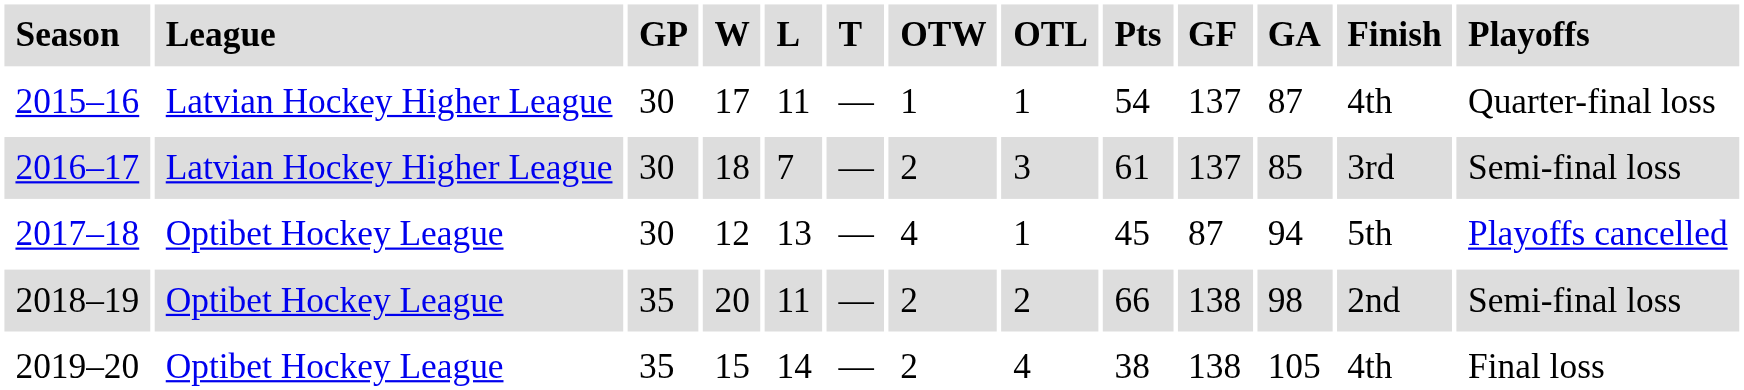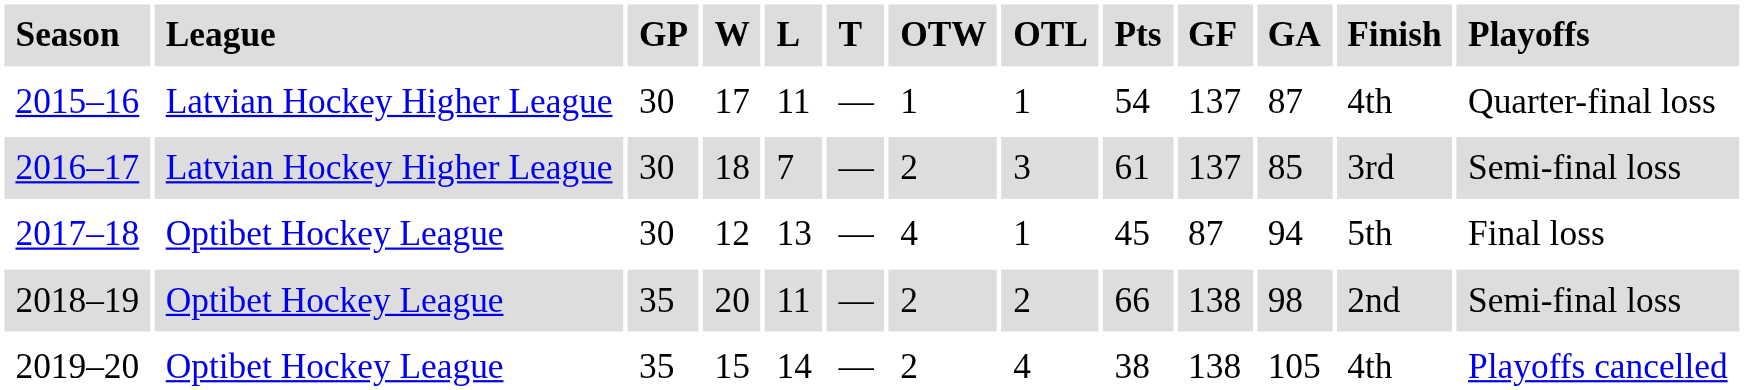 <table cellpadding=5>
 <tr bgcolor="#dddddd">
 <td><strong>Season</strong></td>
 <td><strong>League</strong></td>
 <td><strong>GP</strong></td>
 <td><strong>W</strong></td>
 <td><strong>L</strong></td>
 <td><strong>T</strong></td>
 <td><strong>OTW</strong></td>
 <td><strong>OTL</strong></td>
 <td><strong>Pts</strong></td>
 <td><strong>GF</strong></td>
 <td><strong>GA</strong></td>
 <td><strong>Finish</strong></td>
 <td><strong>Playoffs</strong></td>
 </tr>
 <tr>
 <td><a href='#'>2015–16</a></td>
 <td><a href='#'>Latvian Hockey Higher League</a></td>
 <td>30</td>
 <td>17</td>
 <td>11</td>
 <td>—</td>
 <td>1</td>
 <td>1</td>
 <td>54</td>
 <td>137</td>
 <td>87</td>
 <td>4th</td>
 <td>Quarter-final loss</td>
 </tr>
 <tr bgcolor="#dddddd">
 <td><a href='#'>2016–17</a></td>
 <td><a href='#'>Latvian Hockey Higher League</a></td>
 <td>30</td>
 <td>18</td>
 <td>7</td>
 <td>—</td>
 <td>2</td>
 <td>3</td>
 <td>61</td>
 <td>137</td>
 <td>85</td>
 <td>3rd</td>
 <td>Semi-final loss</td>
 </tr>
 <tr>
 <td><a href='#'>2017–18</a></td>
 <td><a href='#'>Optibet Hockey League</a></td>
 <td>30</td>
 <td>12</td>
 <td>13</td>
 <td>—</td>
 <td>4</td>
 <td>1</td>
 <td>45</td>
 <td>87</td>
 <td>94</td>
 <td>5th</td>
-<td><a href='#'>Playoffs cancelled</a></td>
+<td>Final loss</td>
 </tr>
 <tr bgcolor="#dddddd">
 <td>2018–19</td>
 <td><a href='#'>Optibet Hockey League</a></td>
 <td>35</td>
 <td>20</td>
 <td>11</td>
 <td>—</td>
 <td>2</td>
 <td>2</td>
 <td>66</td>
 <td>138</td>
 <td>98</td>
 <td>2nd</td>
 <td>Semi-final loss</td>
 </tr>
 <tr>
 <td>2019–20</td>
 <td><a href='#'>Optibet Hockey League</a></td>
 <td>35</td>
 <td>15</td>
 <td>14</td>
 <td>—</td>
 <td>2</td>
 <td>4</td>
 <td>38</td>
 <td>138</td>
 <td>105</td>
 <td>4th</td>
-<td>Final loss</td>
+<td><a href='#'>Playoffs cancelled</a></td>
 </tr>
 </table>
